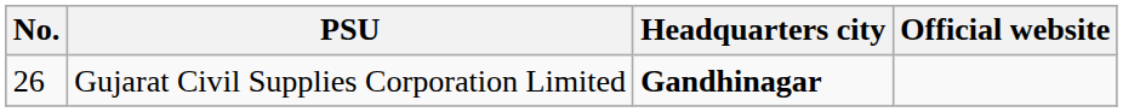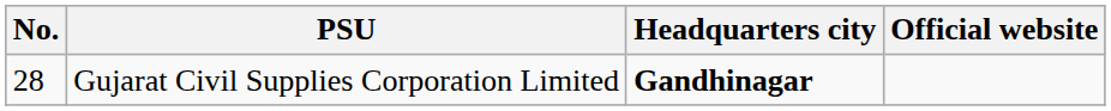 <table class="wikitable">
 <tr>
 <th>No.</th>
 <th>PSU</th>
 <th>Headquarters city</th>
 <th>Official website</th>
 </tr>
 <tr>
-<td>26</td>
+<td>28</td>
 <td>Gujarat Civil Supplies Corporation Limited</td>
 <td><strong>Gandhinagar</strong></td>
 <td></td>
 </tr>
 </table>
